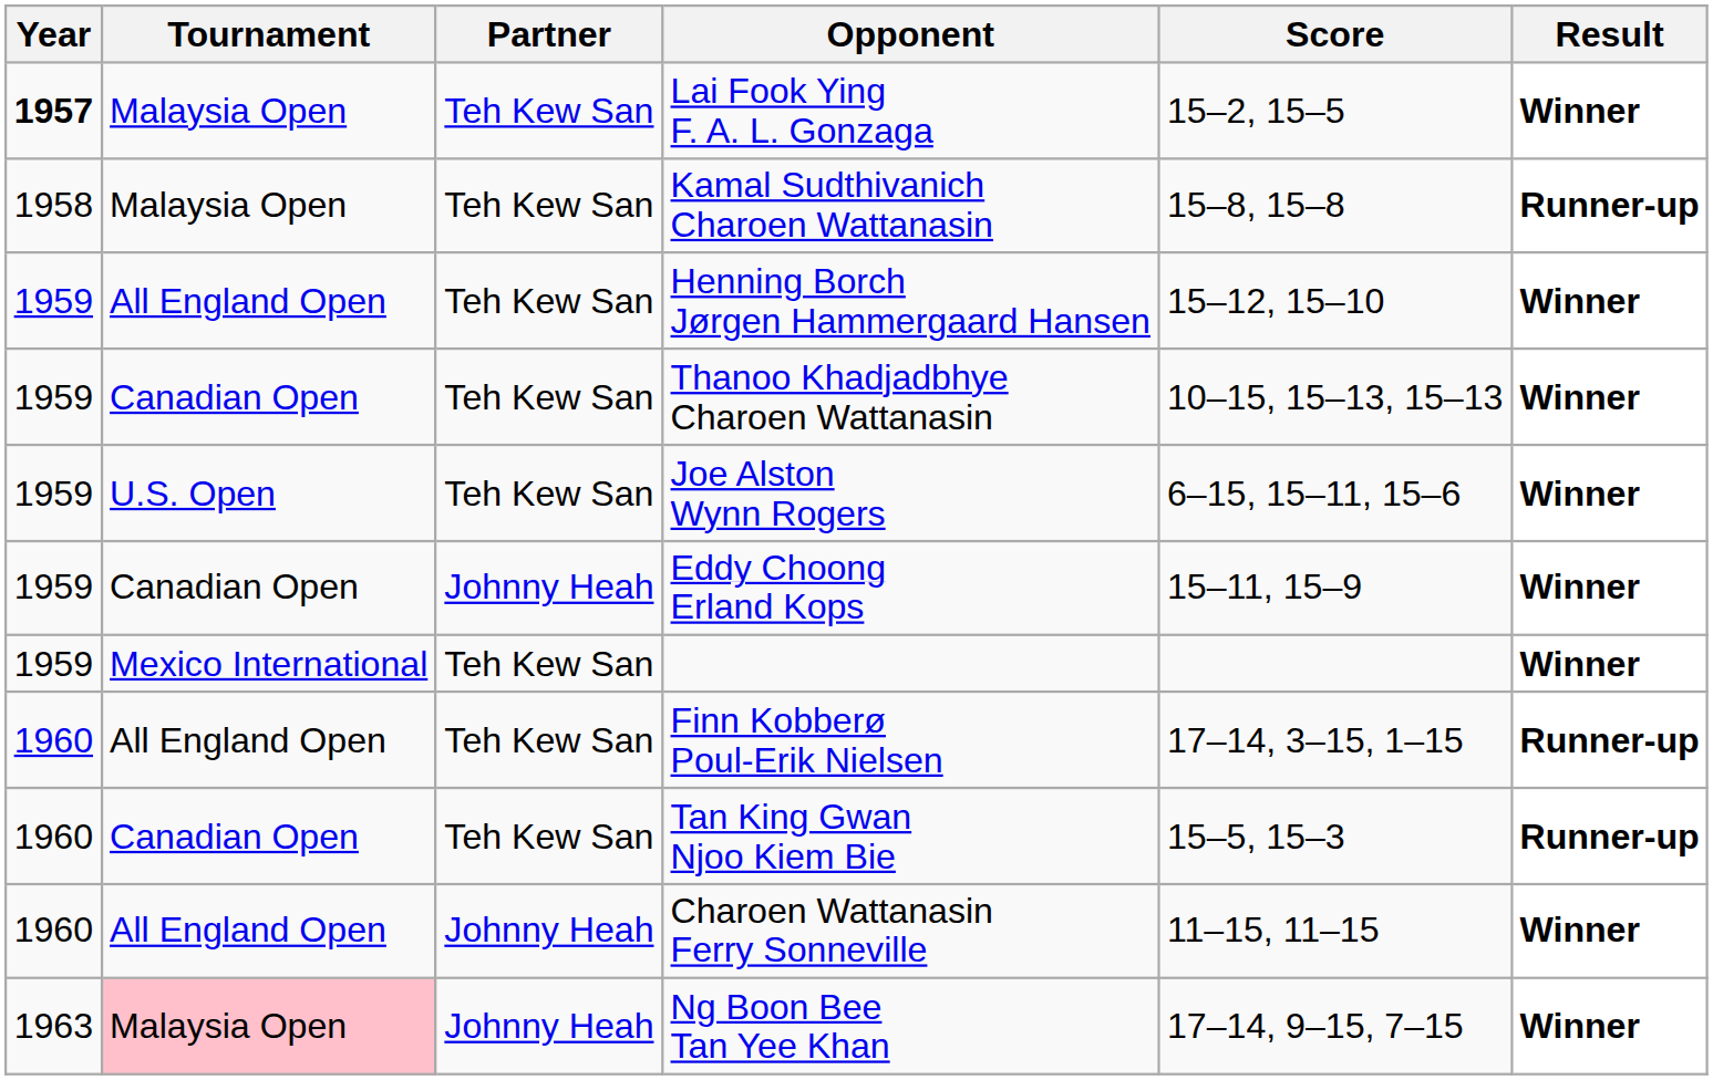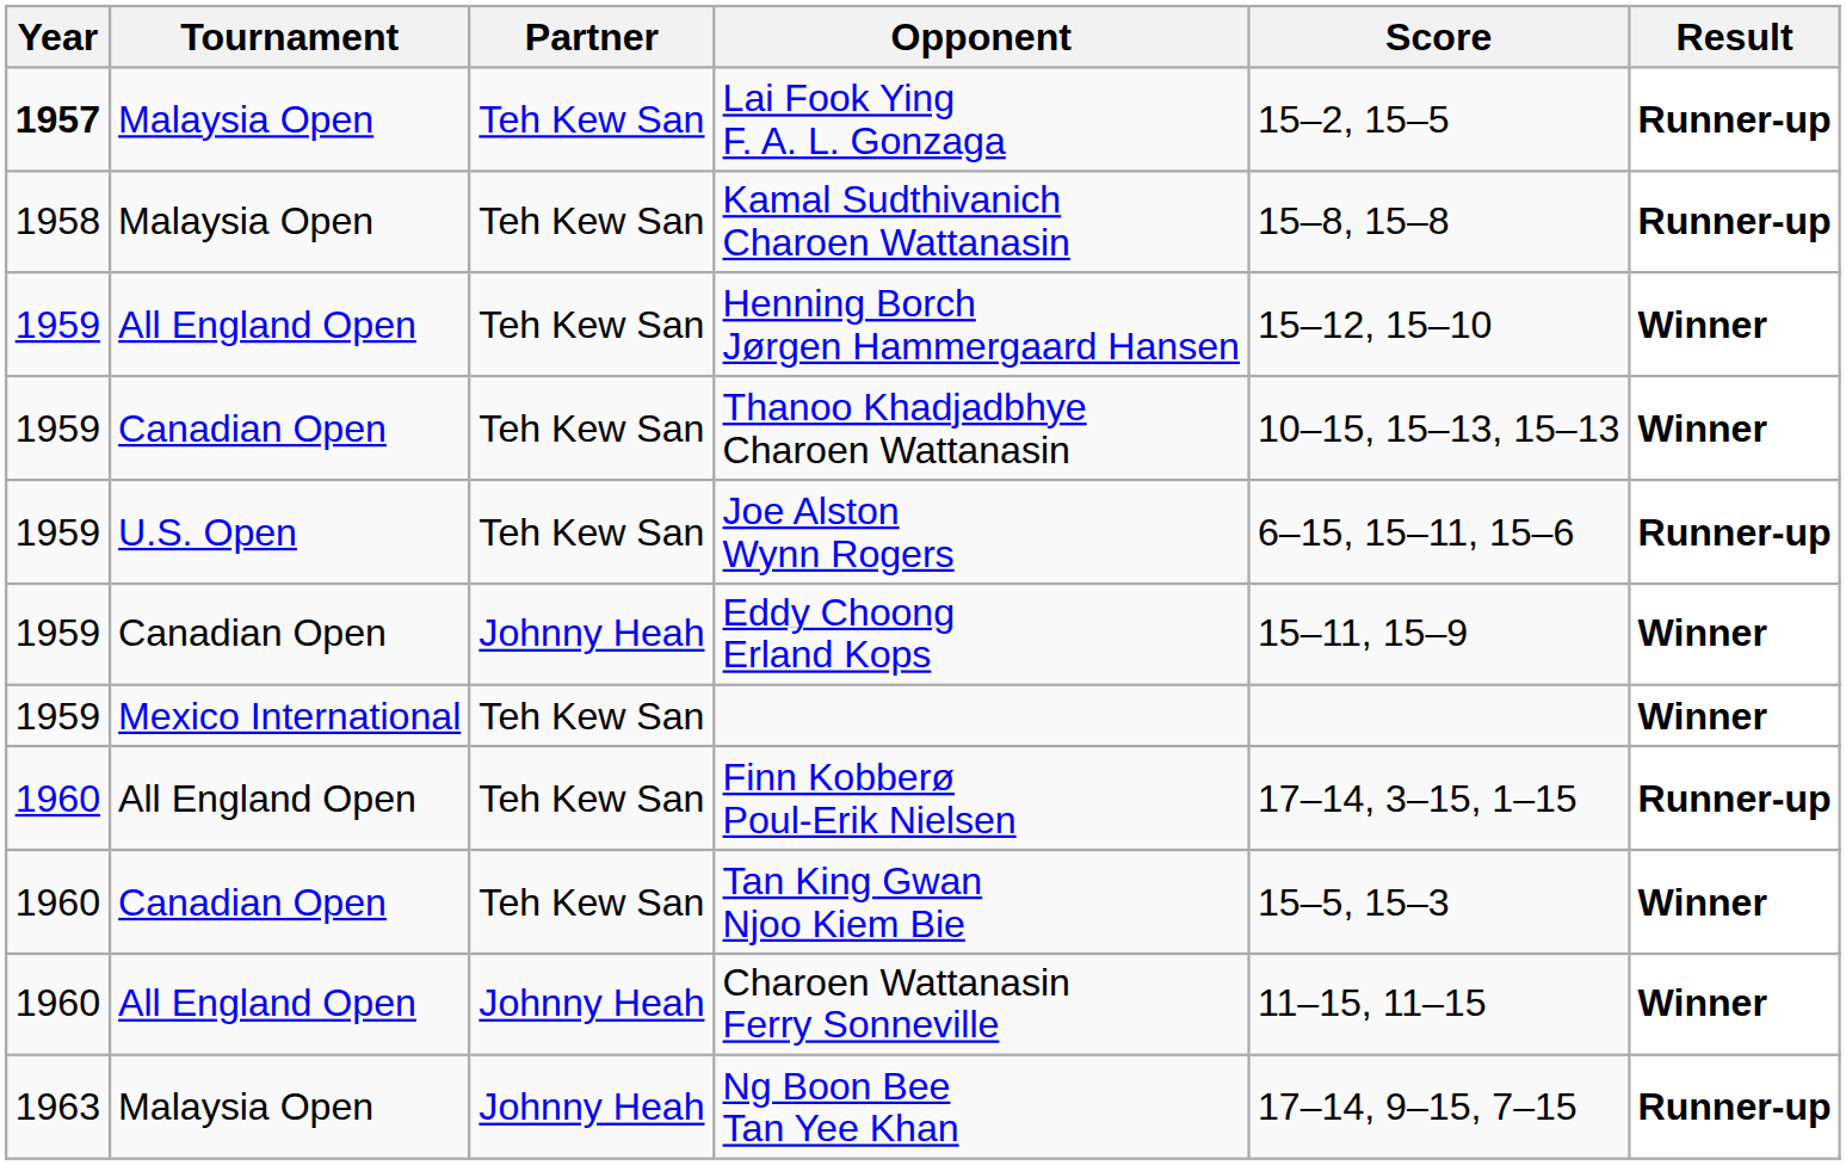 <table class="sortable wikitable" style="font-size: 90%;">
 <tr>
 <th>Year</th>
 <th>Tournament</th>
 <th>Partner</th>
 <th>Opponent</th>
 <th>Score</th>
 <th>Result</th>
 </tr>
 <tr>
 <td align="center"><strong>1957</strong></td>
 <td><a href='#'>Malaysia Open</a></td>
 <td> <a href='#'>Teh Kew San</a></td>
 <td> <a href='#'>Lai Fook Ying</a><br> <a href='#'>F. A. L. Gonzaga</a></td>
 <td>15–2, 15–5</td>
-<td style="text-align:left; background:white"> <strong>Winner</strong></td>
+<td style="text-align:left; background:white"> <strong>Runner-up</strong></td>
 </tr>
 <tr>
 <td align="center">1958</td>
 <td>Malaysia Open</td>
 <td> Teh Kew San</td>
 <td> <a href='#'>Kamal Sudthivanich</a><br> <a href='#'>Charoen Wattanasin</a></td>
 <td align="left">15–8, 15–8</td>
 <td style="text-align:left; background: white"> <strong>Runner-up</strong></td>
 </tr>
 <tr>
 <td align="center"><a href='#'>1959</a></td>
 <td><a href='#'>All England Open</a></td>
 <td> Teh Kew San</td>
 <td> <a href='#'>Henning Borch</a><br> <a href='#'>Jørgen Hammergaard Hansen</a></td>
 <td>15–12, 15–10</td>
 <td style="text-align:left; background:white"> <strong>Winner</strong></td>
 </tr>
 <tr>
 <td align="center">1959</td>
 <td><a href='#'>Canadian Open</a></td>
 <td> Teh Kew San</td>
 <td> <a href='#'>Thanoo Khadjadbhye</a><br> Charoen Wattanasin</td>
 <td>10–15, 15–13, 15–13</td>
 <td style="text-align:left; background:white"> <strong>Winner</strong></td>
 </tr>
 <tr>
 <td align="center">1959</td>
 <td><a href='#'>U.S. Open</a></td>
 <td> Teh Kew San</td>
 <td> <a href='#'>Joe Alston</a><br> <a href='#'>Wynn Rogers</a></td>
 <td>6–15, 15–11, 15–6</td>
-<td style="text-align:left; background:white"> <strong>Winner</strong></td>
+<td style="text-align:left; background:white"> <strong>Runner-up</strong></td>
 </tr>
 <tr>
 <td align="center">1959</td>
 <td align="left">Canadian Open</td>
 <td> <a href='#'>Johnny Heah</a></td>
 <td> <a href='#'>Eddy Choong</a><br> <a href='#'>Erland Kops</a></td>
 <td>15–11, 15–9</td>
 <td style="text-align:left; background:white"> <strong>Winner</strong></td>
 </tr>
 <tr>
 <td align="center">1959</td>
 <td><a href='#'>Mexico International</a></td>
 <td> Teh Kew San</td>
 <td></td>
 <td></td>
 <td style="text-align:left; background:white"> <strong>Winner</strong></td>
 </tr>
 <tr>
 <td align="center"><a href='#'>1960</a></td>
 <td>All England Open</td>
 <td> Teh Kew San</td>
 <td> <a href='#'>Finn Kobberø</a><br> <a href='#'>Poul-Erik Nielsen</a></td>
 <td>17–14, 3–15, 1–15</td>
 <td style="text-align:left; background:white"> <strong>Runner-up</strong></td>
 </tr>
 <tr>
 <td align="center">1960</td>
 <td><a href='#'>Canadian Open</a></td>
 <td> Teh Kew San</td>
 <td> <a href='#'>Tan King Gwan</a><br> <a href='#'>Njoo Kiem Bie</a></td>
 <td>15–5, 15–3</td>
-<td style="text-align:left; background:white"> <strong>Runner-up</strong></td>
+<td style="text-align:left; background:white"> <strong>Winner</strong></td>
 </tr>
 <tr>
 <td align="center">1960</td>
 <td><a href='#'>All England Open</a></td>
 <td> <a href='#'>Johnny Heah</a></td>
 <td align="left"> Charoen Wattanasin<br> <a href='#'>Ferry Sonneville</a></td>
 <td>11–15, 11–15</td>
 <td style="text-align:left; background:white"> <strong>Winner</strong></td>
 </tr>
 <tr>
 <td align="center">1963</td>
-<td style="background: pink;">Malaysia Open</td>
+<td>Malaysia Open</td>
 <td> <a href='#'>Johnny Heah</a></td>
 <td> <a href='#'>Ng Boon Bee</a><br> <a href='#'>Tan Yee Khan</a></td>
 <td>17–14, 9–15, 7–15</td>
-<td style="text-align:left; background:white"> <strong>Winner</strong></td>
+<td style="text-align:left; background:white"> <strong>Runner-up</strong></td>
 </tr>
 </table>
